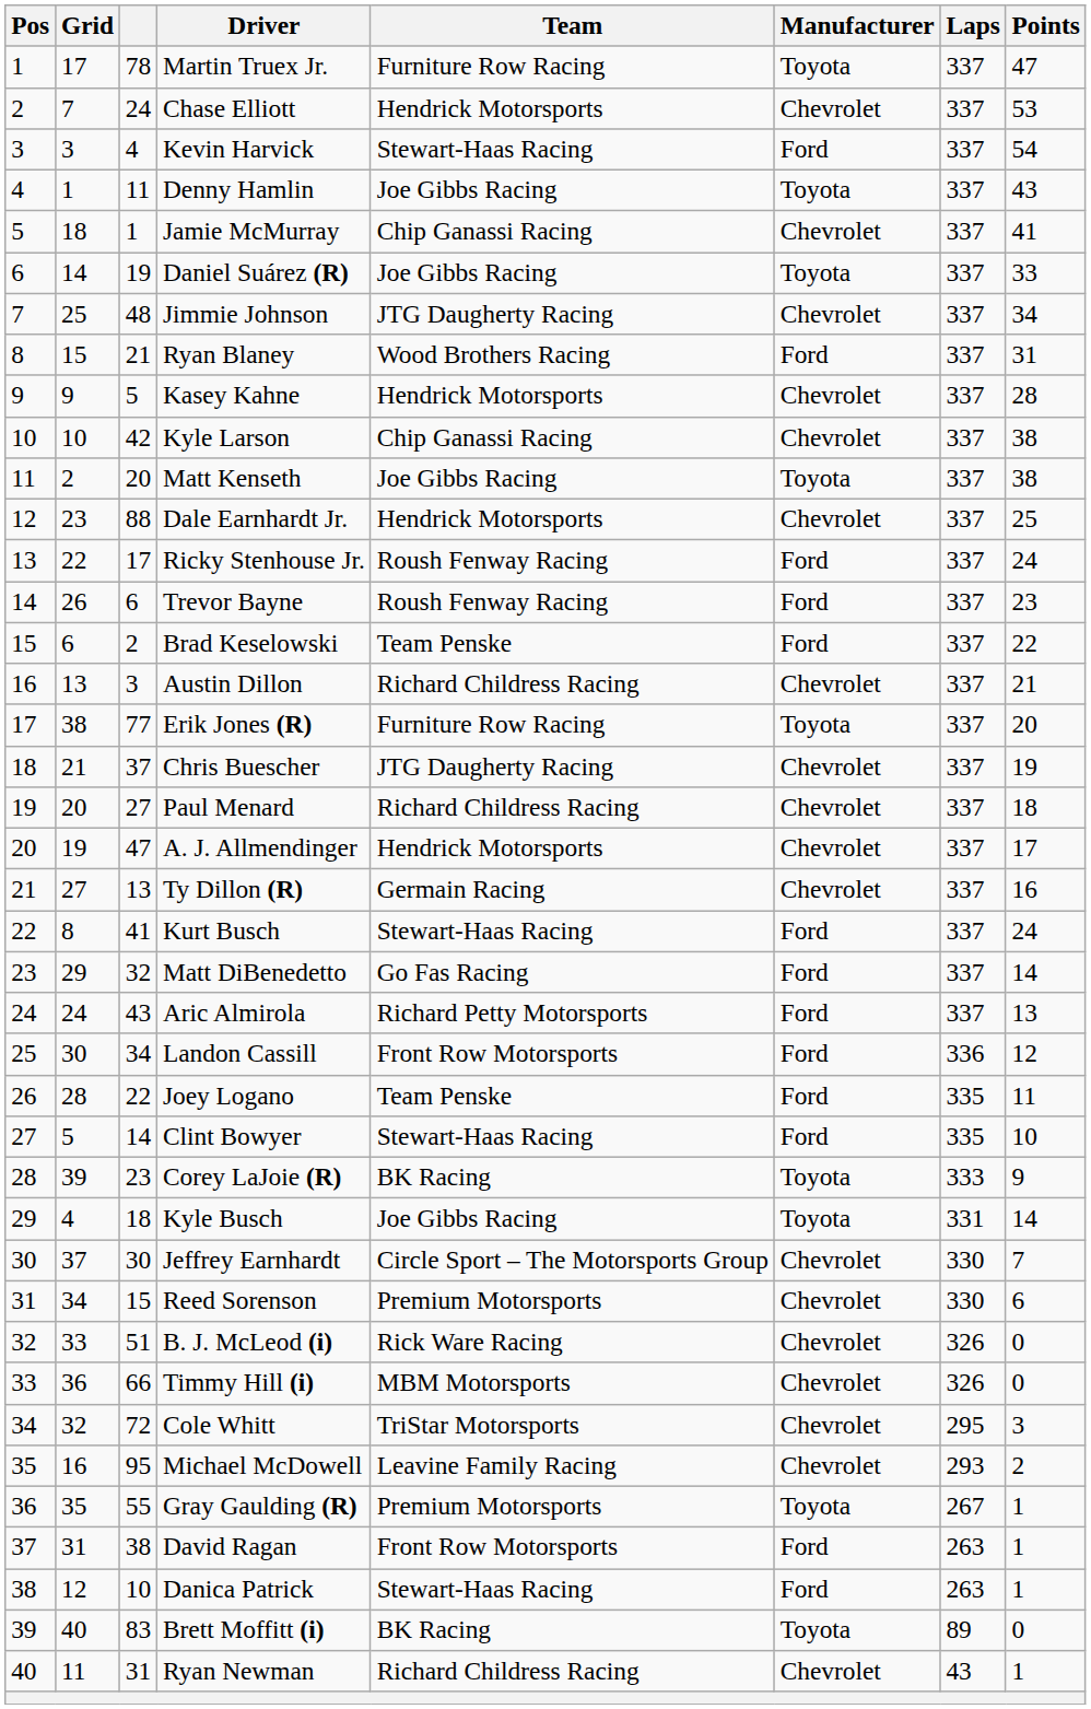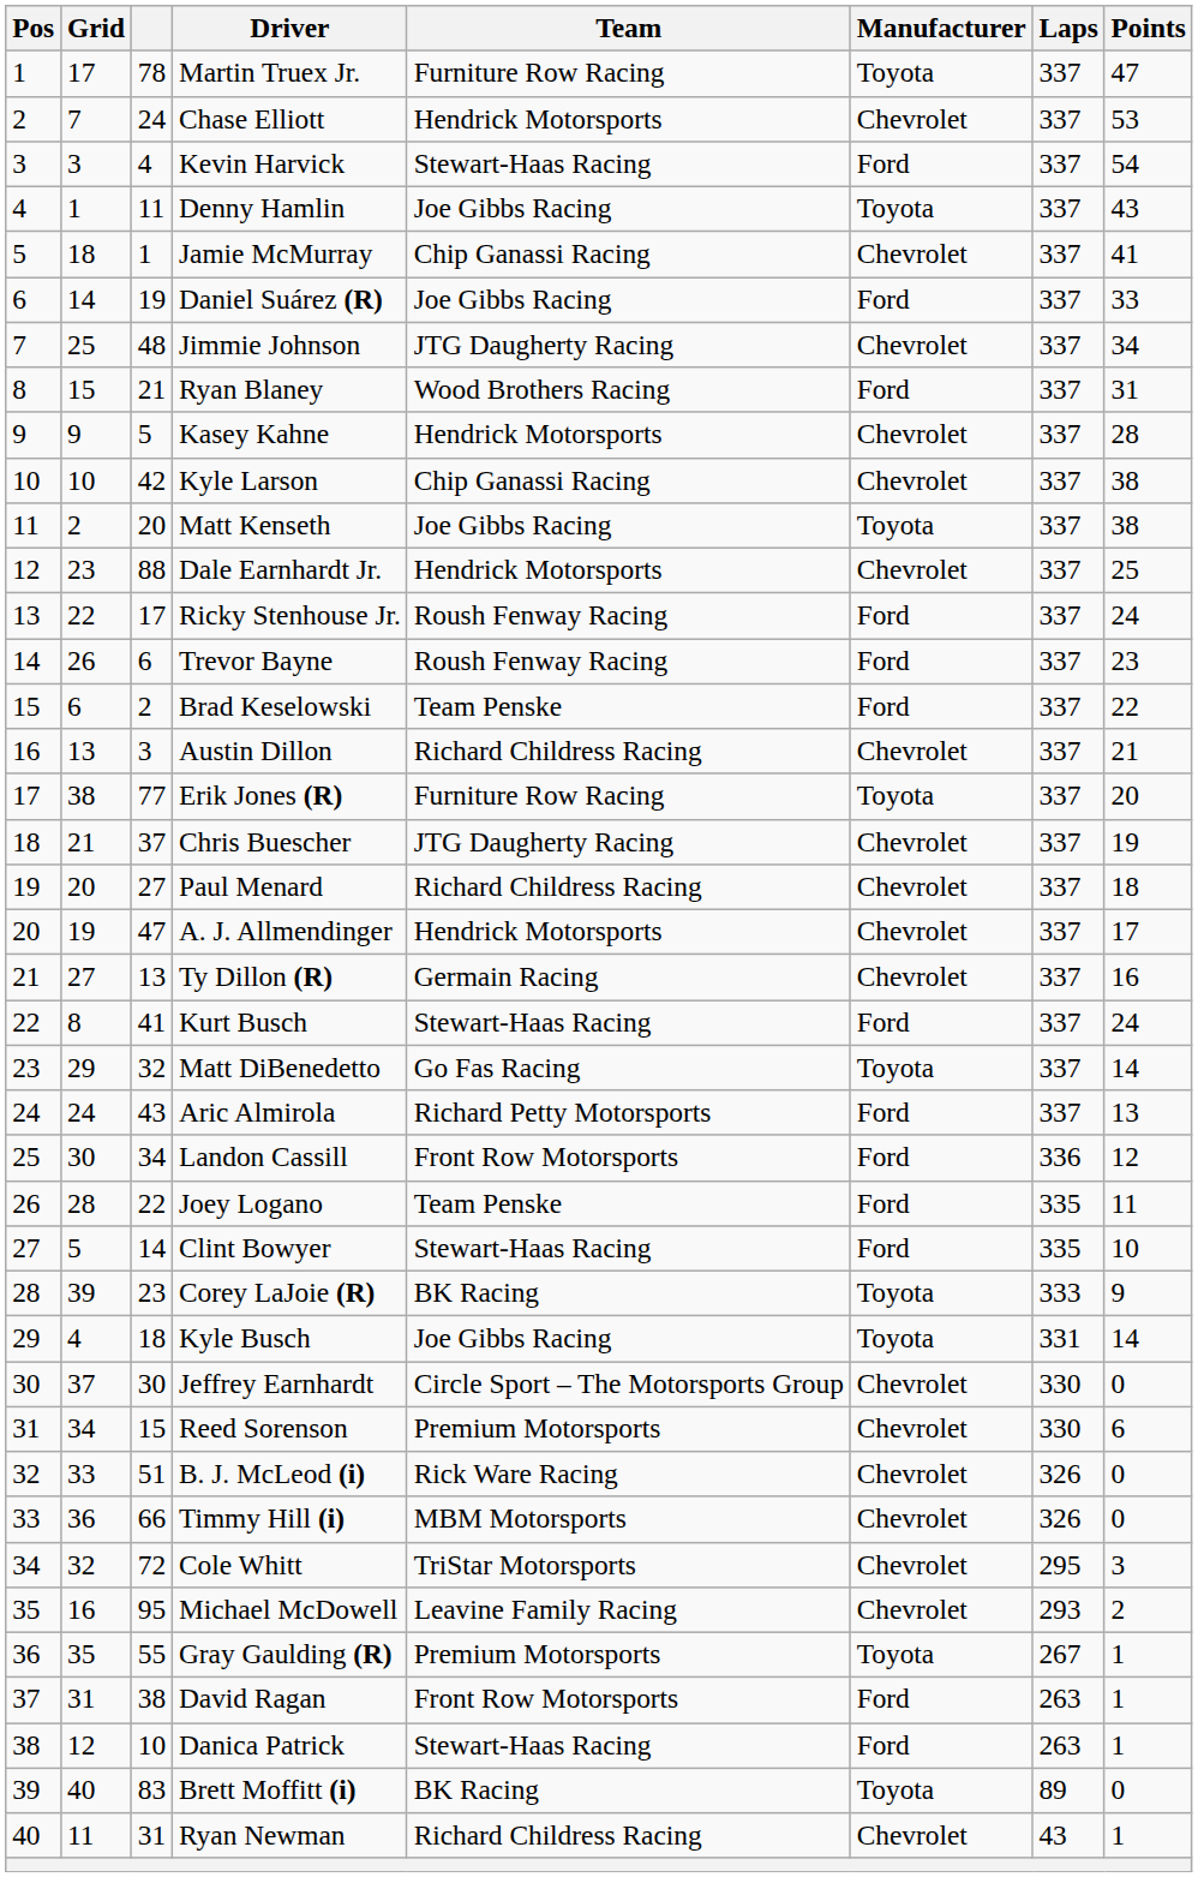 <table class="wikitable" style="font-size:98%">
 <tr>
 <th>Pos</th>
 <th>Grid</th>
 <th></th>
 <th>Driver</th>
 <th>Team</th>
 <th>Manufacturer</th>
 <th>Laps</th>
 <th>Points</th>
 </tr>
 <tr>
 <td>1</td>
 <td>17</td>
 <td>78</td>
 <td>Martin Truex Jr.</td>
 <td>Furniture Row Racing</td>
 <td>Toyota</td>
 <td>337</td>
 <td>47</td>
 </tr>
 <tr>
 <td>2</td>
 <td>7</td>
 <td>24</td>
 <td>Chase Elliott</td>
 <td>Hendrick Motorsports</td>
 <td>Chevrolet</td>
 <td>337</td>
 <td>53</td>
 </tr>
 <tr>
 <td>3</td>
 <td>3</td>
 <td>4</td>
 <td>Kevin Harvick</td>
 <td>Stewart-Haas Racing</td>
 <td>Ford</td>
 <td>337</td>
 <td>54</td>
 </tr>
 <tr>
 <td>4</td>
 <td>1</td>
 <td>11</td>
 <td>Denny Hamlin</td>
 <td>Joe Gibbs Racing</td>
 <td>Toyota</td>
 <td>337</td>
 <td>43</td>
 </tr>
 <tr>
 <td>5</td>
 <td>18</td>
 <td>1</td>
 <td>Jamie McMurray</td>
 <td>Chip Ganassi Racing</td>
 <td>Chevrolet</td>
 <td>337</td>
 <td>41</td>
 </tr>
 <tr>
 <td>6</td>
 <td>14</td>
 <td>19</td>
 <td>Daniel Suárez <strong>(R)</strong></td>
 <td>Joe Gibbs Racing</td>
-<td>Toyota</td>
+<td>Ford</td>
 <td>337</td>
 <td>33</td>
 </tr>
 <tr>
 <td>7</td>
 <td>25</td>
 <td>48</td>
 <td>Jimmie Johnson</td>
 <td>JTG Daugherty Racing</td>
 <td>Chevrolet</td>
 <td>337</td>
 <td>34</td>
 </tr>
 <tr>
 <td>8</td>
 <td>15</td>
 <td>21</td>
 <td>Ryan Blaney</td>
 <td>Wood Brothers Racing</td>
 <td>Ford</td>
 <td>337</td>
 <td>31</td>
 </tr>
 <tr>
 <td>9</td>
 <td>9</td>
 <td>5</td>
 <td>Kasey Kahne</td>
 <td>Hendrick Motorsports</td>
 <td>Chevrolet</td>
 <td>337</td>
 <td>28</td>
 </tr>
 <tr>
 <td>10</td>
 <td>10</td>
 <td>42</td>
 <td>Kyle Larson</td>
 <td>Chip Ganassi Racing</td>
 <td>Chevrolet</td>
 <td>337</td>
 <td>38</td>
 </tr>
 <tr>
 <td>11</td>
 <td>2</td>
 <td>20</td>
 <td>Matt Kenseth</td>
 <td>Joe Gibbs Racing</td>
 <td>Toyota</td>
 <td>337</td>
 <td>38</td>
 </tr>
 <tr>
 <td>12</td>
 <td>23</td>
 <td>88</td>
 <td>Dale Earnhardt Jr.</td>
 <td>Hendrick Motorsports</td>
 <td>Chevrolet</td>
 <td>337</td>
 <td>25</td>
 </tr>
 <tr>
 <td>13</td>
 <td>22</td>
 <td>17</td>
 <td>Ricky Stenhouse Jr.</td>
 <td>Roush Fenway Racing</td>
 <td>Ford</td>
 <td>337</td>
 <td>24</td>
 </tr>
 <tr>
 <td>14</td>
 <td>26</td>
 <td>6</td>
 <td>Trevor Bayne</td>
 <td>Roush Fenway Racing</td>
 <td>Ford</td>
 <td>337</td>
 <td>23</td>
 </tr>
 <tr>
 <td>15</td>
 <td>6</td>
 <td>2</td>
 <td>Brad Keselowski</td>
 <td>Team Penske</td>
 <td>Ford</td>
 <td>337</td>
 <td>22</td>
 </tr>
 <tr>
 <td>16</td>
 <td>13</td>
 <td>3</td>
 <td>Austin Dillon</td>
 <td>Richard Childress Racing</td>
 <td>Chevrolet</td>
 <td>337</td>
 <td>21</td>
 </tr>
 <tr>
 <td>17</td>
 <td>38</td>
 <td>77</td>
 <td>Erik Jones <strong>(R)</strong></td>
 <td>Furniture Row Racing</td>
 <td>Toyota</td>
 <td>337</td>
 <td>20</td>
 </tr>
 <tr>
 <td>18</td>
 <td>21</td>
 <td>37</td>
 <td>Chris Buescher</td>
 <td>JTG Daugherty Racing</td>
 <td>Chevrolet</td>
 <td>337</td>
 <td>19</td>
 </tr>
 <tr>
 <td>19</td>
 <td>20</td>
 <td>27</td>
 <td>Paul Menard</td>
 <td>Richard Childress Racing</td>
 <td>Chevrolet</td>
 <td>337</td>
 <td>18</td>
 </tr>
 <tr>
 <td>20</td>
 <td>19</td>
 <td>47</td>
 <td>A. J. Allmendinger</td>
 <td>Hendrick Motorsports</td>
 <td>Chevrolet</td>
 <td>337</td>
 <td>17</td>
 </tr>
 <tr>
 <td>21</td>
 <td>27</td>
 <td>13</td>
 <td>Ty Dillon <strong>(R)</strong></td>
 <td>Germain Racing</td>
 <td>Chevrolet</td>
 <td>337</td>
 <td>16</td>
 </tr>
 <tr>
 <td>22</td>
 <td>8</td>
 <td>41</td>
 <td>Kurt Busch</td>
 <td>Stewart-Haas Racing</td>
 <td>Ford</td>
 <td>337</td>
 <td>24</td>
 </tr>
 <tr>
 <td>23</td>
 <td>29</td>
 <td>32</td>
 <td>Matt DiBenedetto</td>
 <td>Go Fas Racing</td>
-<td>Ford</td>
+<td>Toyota</td>
 <td>337</td>
 <td>14</td>
 </tr>
 <tr>
 <td>24</td>
 <td>24</td>
 <td>43</td>
 <td>Aric Almirola</td>
 <td>Richard Petty Motorsports</td>
 <td>Ford</td>
 <td>337</td>
 <td>13</td>
 </tr>
 <tr>
 <td>25</td>
 <td>30</td>
 <td>34</td>
 <td>Landon Cassill</td>
 <td>Front Row Motorsports</td>
 <td>Ford</td>
 <td>336</td>
 <td>12</td>
 </tr>
 <tr>
 <td>26</td>
 <td>28</td>
 <td>22</td>
 <td>Joey Logano</td>
 <td>Team Penske</td>
 <td>Ford</td>
 <td>335</td>
 <td>11</td>
 </tr>
 <tr>
 <td>27</td>
 <td>5</td>
 <td>14</td>
 <td>Clint Bowyer</td>
 <td>Stewart-Haas Racing</td>
 <td>Ford</td>
 <td>335</td>
 <td>10</td>
 </tr>
 <tr>
 <td>28</td>
 <td>39</td>
 <td>23</td>
 <td>Corey LaJoie <strong>(R)</strong></td>
 <td>BK Racing</td>
 <td>Toyota</td>
 <td>333</td>
 <td>9</td>
 </tr>
 <tr>
 <td>29</td>
 <td>4</td>
 <td>18</td>
 <td>Kyle Busch</td>
 <td>Joe Gibbs Racing</td>
 <td>Toyota</td>
 <td>331</td>
 <td>14</td>
 </tr>
 <tr>
 <td>30</td>
 <td>37</td>
 <td>30</td>
 <td>Jeffrey Earnhardt</td>
 <td>Circle Sport – The Motorsports Group</td>
 <td>Chevrolet</td>
 <td>330</td>
-<td>7</td>
+<td>0</td>
 </tr>
 <tr>
 <td>31</td>
 <td>34</td>
 <td>15</td>
 <td>Reed Sorenson</td>
 <td>Premium Motorsports</td>
 <td>Chevrolet</td>
 <td>330</td>
 <td>6</td>
 </tr>
 <tr>
 <td>32</td>
 <td>33</td>
 <td>51</td>
 <td>B. J. McLeod <strong>(i)</strong></td>
 <td>Rick Ware Racing</td>
 <td>Chevrolet</td>
 <td>326</td>
 <td>0</td>
 </tr>
 <tr>
 <td>33</td>
 <td>36</td>
 <td>66</td>
 <td>Timmy Hill <strong>(i)</strong></td>
 <td>MBM Motorsports</td>
 <td>Chevrolet</td>
 <td>326</td>
 <td>0</td>
 </tr>
 <tr>
 <td>34</td>
 <td>32</td>
 <td>72</td>
 <td>Cole Whitt</td>
 <td>TriStar Motorsports</td>
 <td>Chevrolet</td>
 <td>295</td>
 <td>3</td>
 </tr>
 <tr>
 <td>35</td>
 <td>16</td>
 <td>95</td>
 <td>Michael McDowell</td>
 <td>Leavine Family Racing</td>
 <td>Chevrolet</td>
 <td>293</td>
 <td>2</td>
 </tr>
 <tr>
 <td>36</td>
 <td>35</td>
 <td>55</td>
 <td>Gray Gaulding <strong>(R)</strong></td>
 <td>Premium Motorsports</td>
 <td>Toyota</td>
 <td>267</td>
 <td>1</td>
 </tr>
 <tr>
 <td>37</td>
 <td>31</td>
 <td>38</td>
 <td>David Ragan</td>
 <td>Front Row Motorsports</td>
 <td>Ford</td>
 <td>263</td>
 <td>1</td>
 </tr>
 <tr>
 <td>38</td>
 <td>12</td>
 <td>10</td>
 <td>Danica Patrick</td>
 <td>Stewart-Haas Racing</td>
 <td>Ford</td>
 <td>263</td>
 <td>1</td>
 </tr>
 <tr>
 <td>39</td>
 <td>40</td>
 <td>83</td>
 <td>Brett Moffitt <strong>(i)</strong></td>
 <td>BK Racing</td>
 <td>Toyota</td>
 <td>89</td>
 <td>0</td>
 </tr>
 <tr>
 <td>40</td>
 <td>11</td>
 <td>31</td>
 <td>Ryan Newman</td>
 <td>Richard Childress Racing</td>
 <td>Chevrolet</td>
 <td>43</td>
 <td>1</td>
 </tr>
 <tr>
 <th colspan="8"></th>
 </tr>
 </table>
